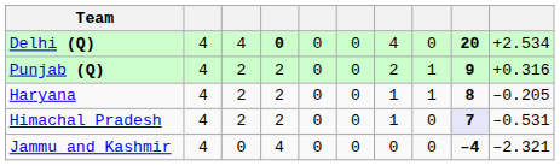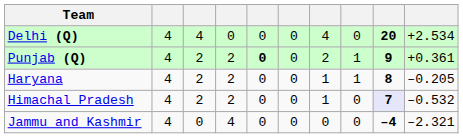 <table class="wikitable" style="text-align:center">
 <tr>
 <th style="width:140px;">Team</th>
 <th style="width:25px;"></th>
 <th style="width:25px;"></th>
 <th style="width:25px;"></th>
 <th style="width:25px;"></th>
 <th style="width:25px;"></th>
 <th style="width:25px;"></th>
 <th style="width:25px;"></th>
 <th style="width:25px;"></th>
 <th style="width:40px;"></th>
 </tr>
 <tr style="background:#cfc;">
 <td style="text-align:left"><a href='#'>Delhi</a> <strong>(Q)</strong></td>
 <td>4</td>
 <td>4</td>
-<td><strong>0</strong></td>
+<td>0</td>
 <td>0</td>
 <td>0</td>
 <td>4</td>
 <td>0</td>
 <td><strong>20</strong></td>
 <td>+2.534</td>
 </tr>
 <tr style="background:#cfc;">
 <td style="text-align:left"><a href='#'>Punjab</a> <strong>(Q)</strong></td>
 <td>4</td>
 <td>2</td>
 <td>2</td>
-<td>0</td>
+<td><strong>0</strong></td>
 <td>0</td>
 <td>2</td>
 <td>1</td>
 <td><strong>9</strong></td>
-<td>+0.316</td>
+<td>+0.361</td>
 </tr>
 <tr>
 <td style="text-align:left"><a href='#'>Haryana</a></td>
 <td>4</td>
 <td>2</td>
 <td>2</td>
 <td>0</td>
 <td>0</td>
 <td>1</td>
 <td>1</td>
 <td><strong>8</strong></td>
 <td>–0.205</td>
 </tr>
 <tr>
 <td style="text-align:left"><a href='#'>Himachal Pradesh</a></td>
 <td>4</td>
 <td>2</td>
 <td>2</td>
 <td>0</td>
 <td>0</td>
 <td>1</td>
 <td>0</td>
 <td style="background: lavender;"><strong>7</strong></td>
-<td>–0.531</td>
+<td>–0.532</td>
 </tr>
 <tr>
 <td style="text-align:left"><a href='#'>Jammu and Kashmir</a></td>
 <td>4</td>
 <td>0</td>
 <td>4</td>
 <td>0</td>
 <td>0</td>
 <td>0</td>
 <td>0</td>
 <td><strong>–4</strong></td>
 <td>–2.321</td>
 </tr>
 </table>
